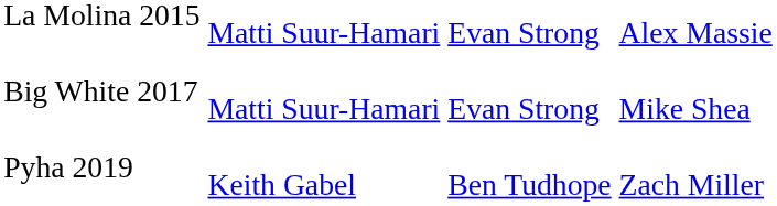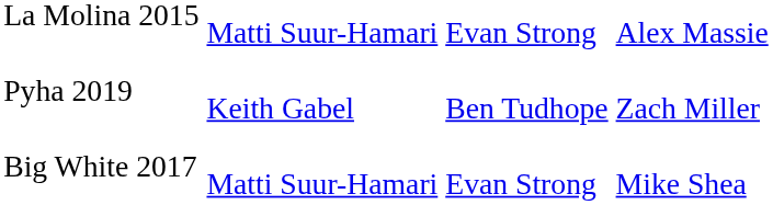 <table>
 <tr>
 <td>La Molina 2015</td>
 <td><br><a href='#'>Matti Suur-Hamari</a></td>
 <td><br><a href='#'>Evan Strong</a></td>
 <td><br><a href='#'>Alex Massie</a></td>
 </tr>
 <tr>
+<td>Pyha 2019</td>
+<td><br><a href='#'>Keith Gabel</a></td>
+<td><br><a href='#'>Ben Tudhope</a></td>
+<td><br><a href='#'>Zach Miller</a></td>
+</tr>
+<tr>
 <td>Big White 2017</td>
 <td><br><a href='#'>Matti Suur-Hamari</a></td>
 <td><br><a href='#'>Evan Strong</a></td>
 <td><br><a href='#'>Mike Shea</a></td>
 </tr>
-<tr>
-<td>Pyha 2019</td>
-<td><br><a href='#'>Keith Gabel</a></td>
-<td><br><a href='#'>Ben Tudhope</a></td>
-<td><br><a href='#'>Zach Miller</a></td>
-</tr>
 </table>
